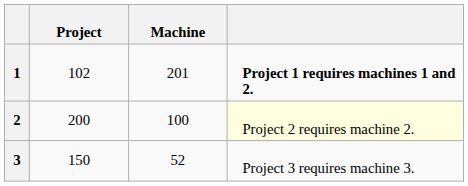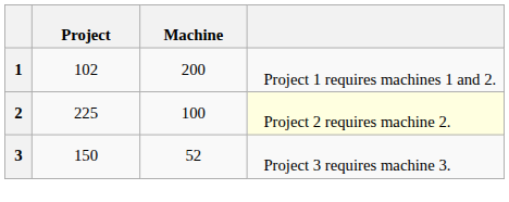 <table class="wikitable" style="text-align:center; width:500px;" border="1">
 <tr>
 <th width="20px"></th>
 <th width="100px"><br>Project </th>
 <th width="100px"><br>Machine </th>
 <th></th>
 </tr>
 <tr>
 <th>1</th>
 <td>102</td>
-<td>201</td>
-<td align="left" style="padding-left: 1em;"><strong><br>Project 1 requires machines 1 and 2.</strong></td>
+<td>200</td>
+<td align="left" style="padding-left: 1em;"><br>Project 1 requires machines 1 and 2.</td>
 </tr>
 <tr>
 <th>2</th>
-<td>200</td>
+<td>225</td>
 <td>100</td>
 <td align="left" style="background: lightyellow; padding-left: 1em;"><br>Project 2 requires machine 2.</td>
 </tr>
 <tr>
 <th>3</th>
 <td>150</td>
 <td>52</td>
 <td align="left" style="padding-left: 1em;"><br>Project 3 requires machine 3.</td>
 </tr>
 </table>
